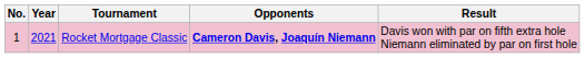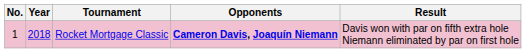 <table class="wikitable" style="font-size:95%;">
 <tr>
 <th>No.</th>
 <th>Year</th>
 <th>Tournament</th>
 <th>Opponents</th>
 <th>Result</th>
 </tr>
 <tr style="background:#F2C1D1;">
 <td align=center>1</td>
-<td><a href='#'>2021</a></td>
+<td><a href='#'>2018</a></td>
 <td><a href='#'>Rocket Mortgage Classic</a></td>
 <td><strong> <a href='#'>Cameron Davis</a>,  <a href='#'>Joaquín Niemann</a></strong></td>
 <td>Davis won with par on fifth extra hole<br>Niemann eliminated by par on first hole</td>
 </tr>
 </table>
